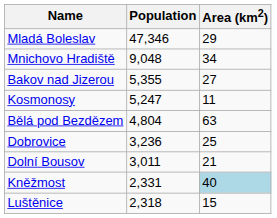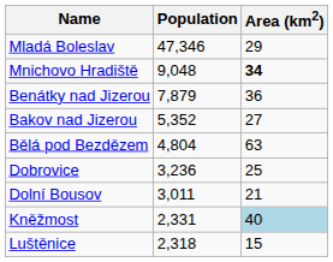 <table class="wikitable sortable">
 <tr>
 <th>Name</th>
 <th>Population</th>
 <th>Area (km<sup>2</sup>)</th>
 </tr>
 <tr>
 <td><a href='#'>Mladá Boleslav</a></td>
 <td>47,346</td>
 <td>29</td>
 </tr>
 <tr>
 <td><a href='#'>Mnichovo Hradiště</a></td>
 <td>9,048</td>
-<td>34</td>
+<td><strong>34</strong></td>
+</tr>
+<tr>
+<td><a href='#'>Benátky nad Jizerou</a></td>
+<td>7,879</td>
+<td>36</td>
 </tr>
 <tr>
 <td><a href='#'>Bakov nad Jizerou</a></td>
-<td>5,355</td>
+<td>5,352</td>
 <td>27</td>
-</tr>
-<tr>
-<td><a href='#'>Kosmonosy</a></td>
-<td>5,247</td>
-<td>11</td>
 </tr>
 <tr>
 <td><a href='#'>Bělá pod Bezdězem</a></td>
 <td>4,804</td>
 <td>63</td>
 </tr>
 <tr>
 <td><a href='#'>Dobrovice</a></td>
 <td>3,236</td>
 <td>25</td>
 </tr>
 <tr>
 <td><a href='#'>Dolní Bousov</a></td>
 <td>3,011</td>
 <td>21</td>
 </tr>
 <tr>
 <td><a href='#'>Kněžmost</a></td>
 <td>2,331</td>
 <td style="background: lightblue;">40</td>
 </tr>
 <tr>
 <td><a href='#'>Luštěnice</a></td>
 <td>2,318</td>
 <td>15</td>
 </tr>
 </table>
